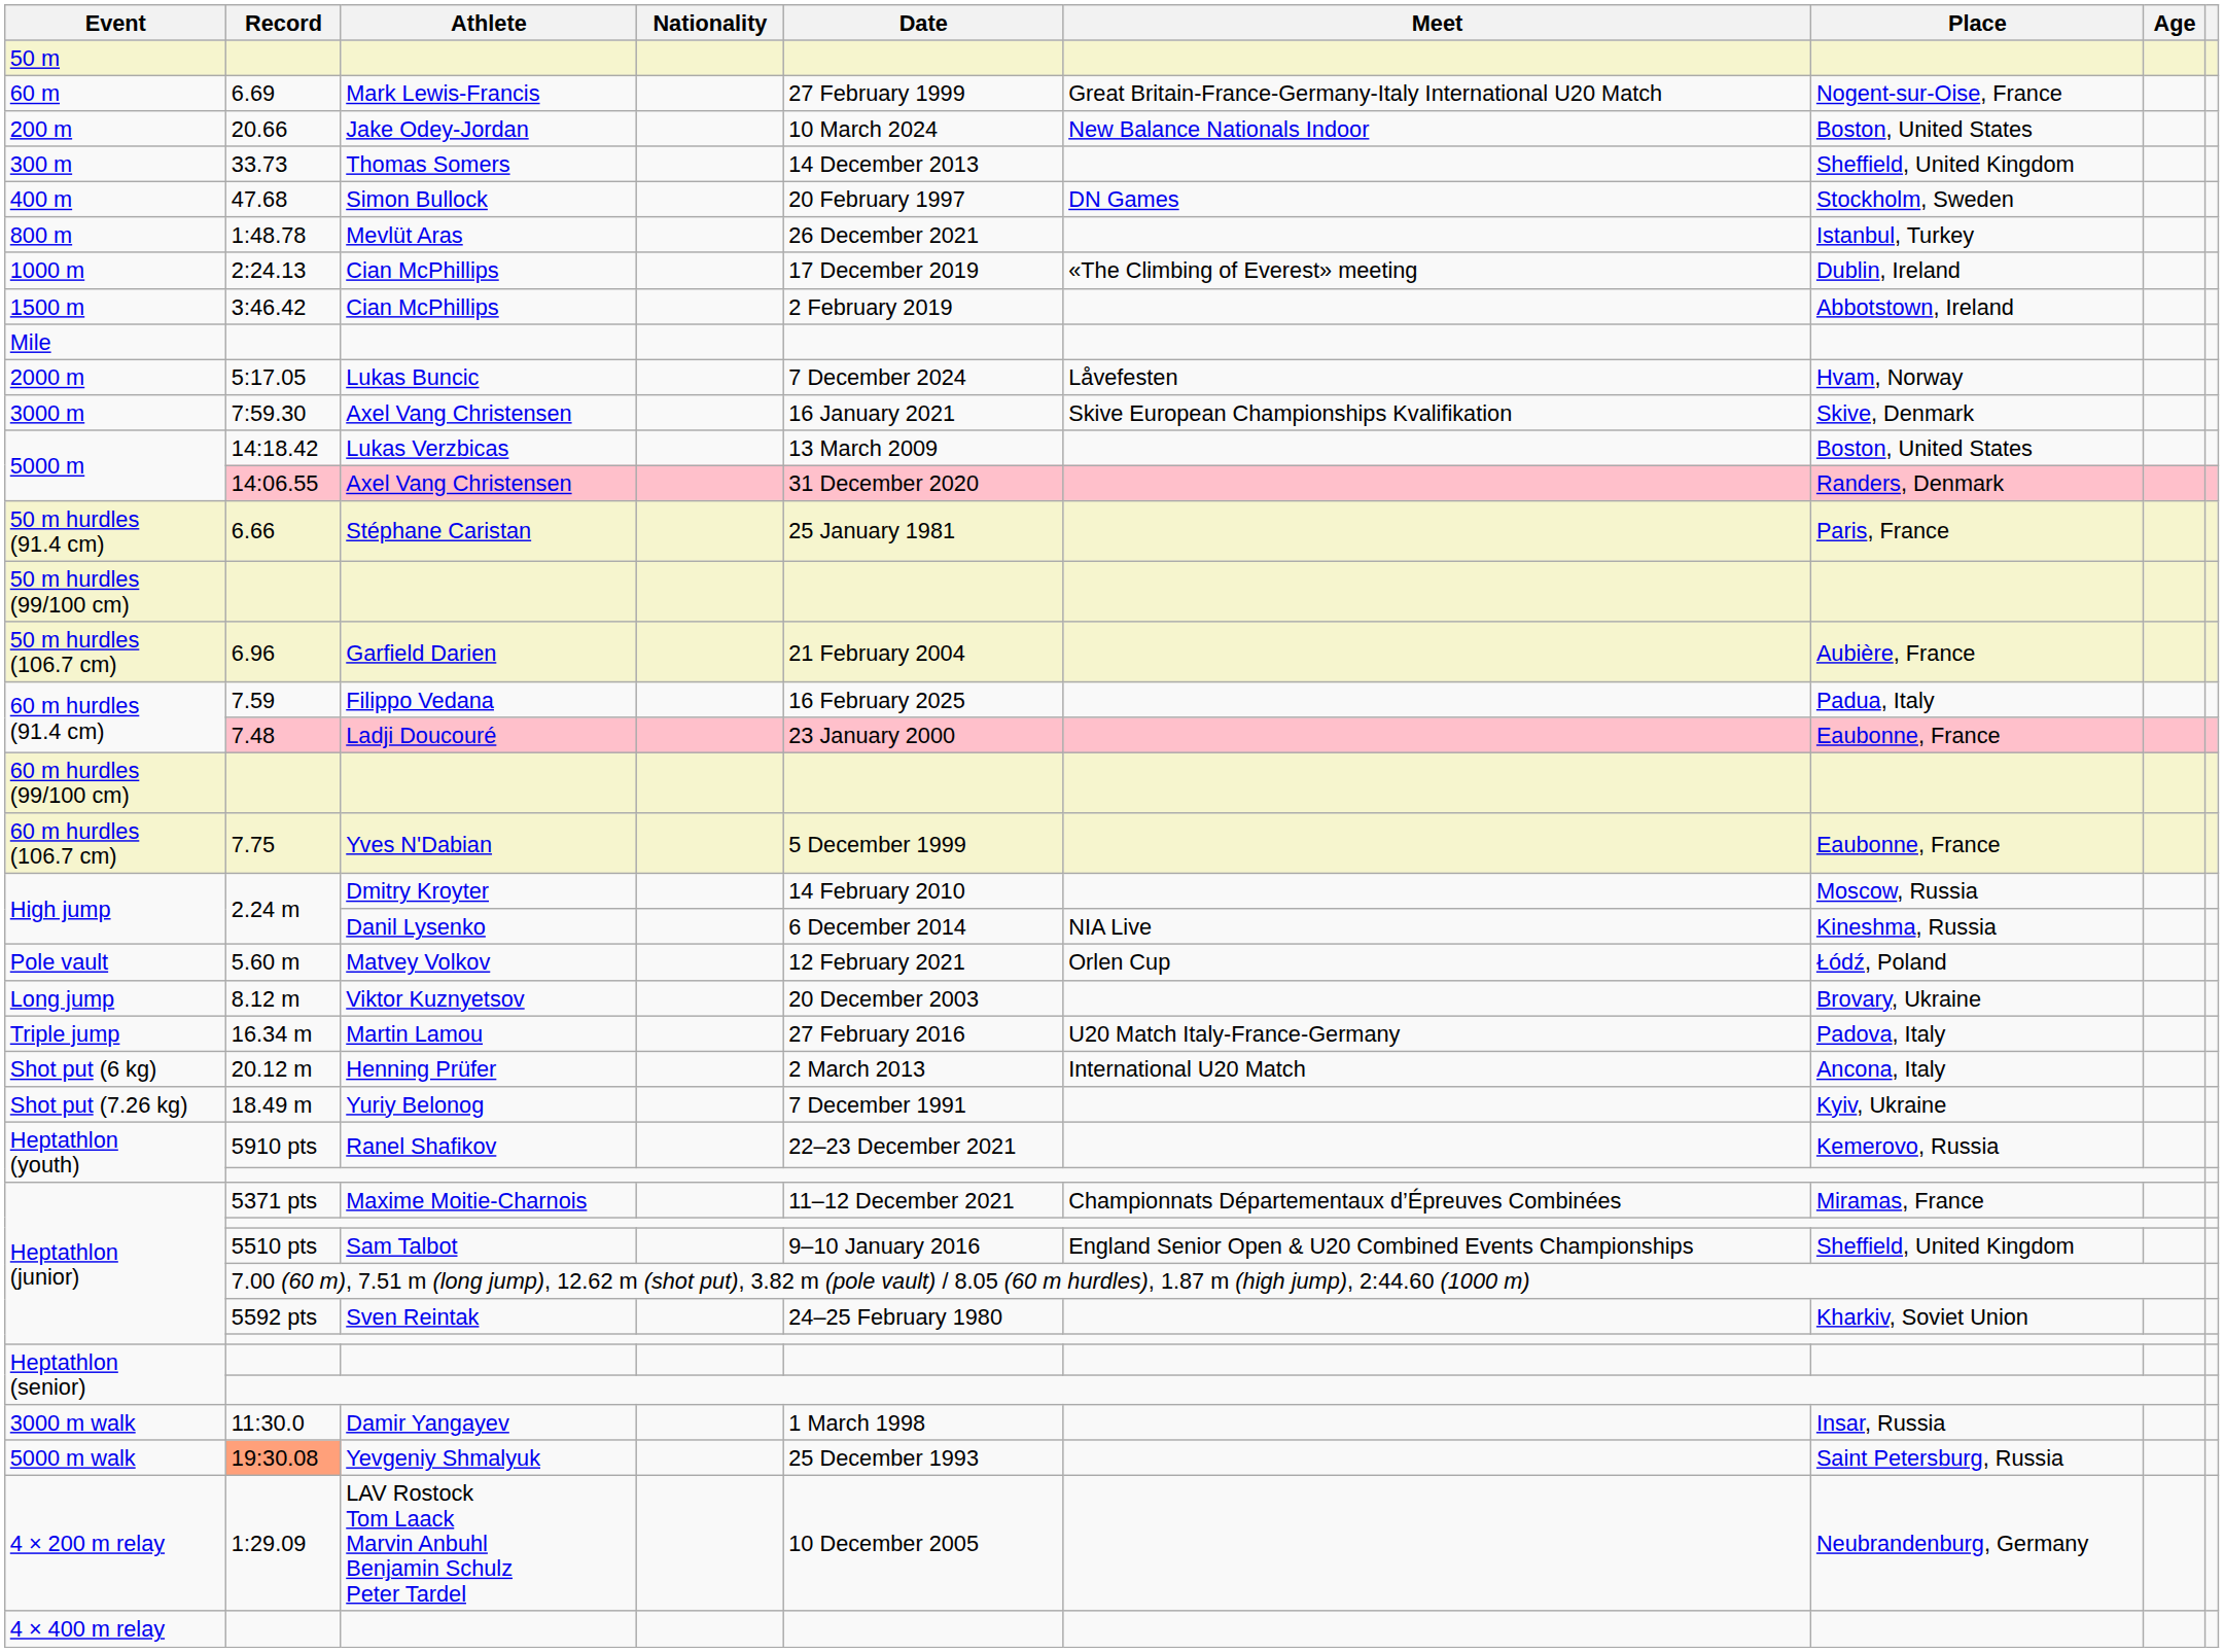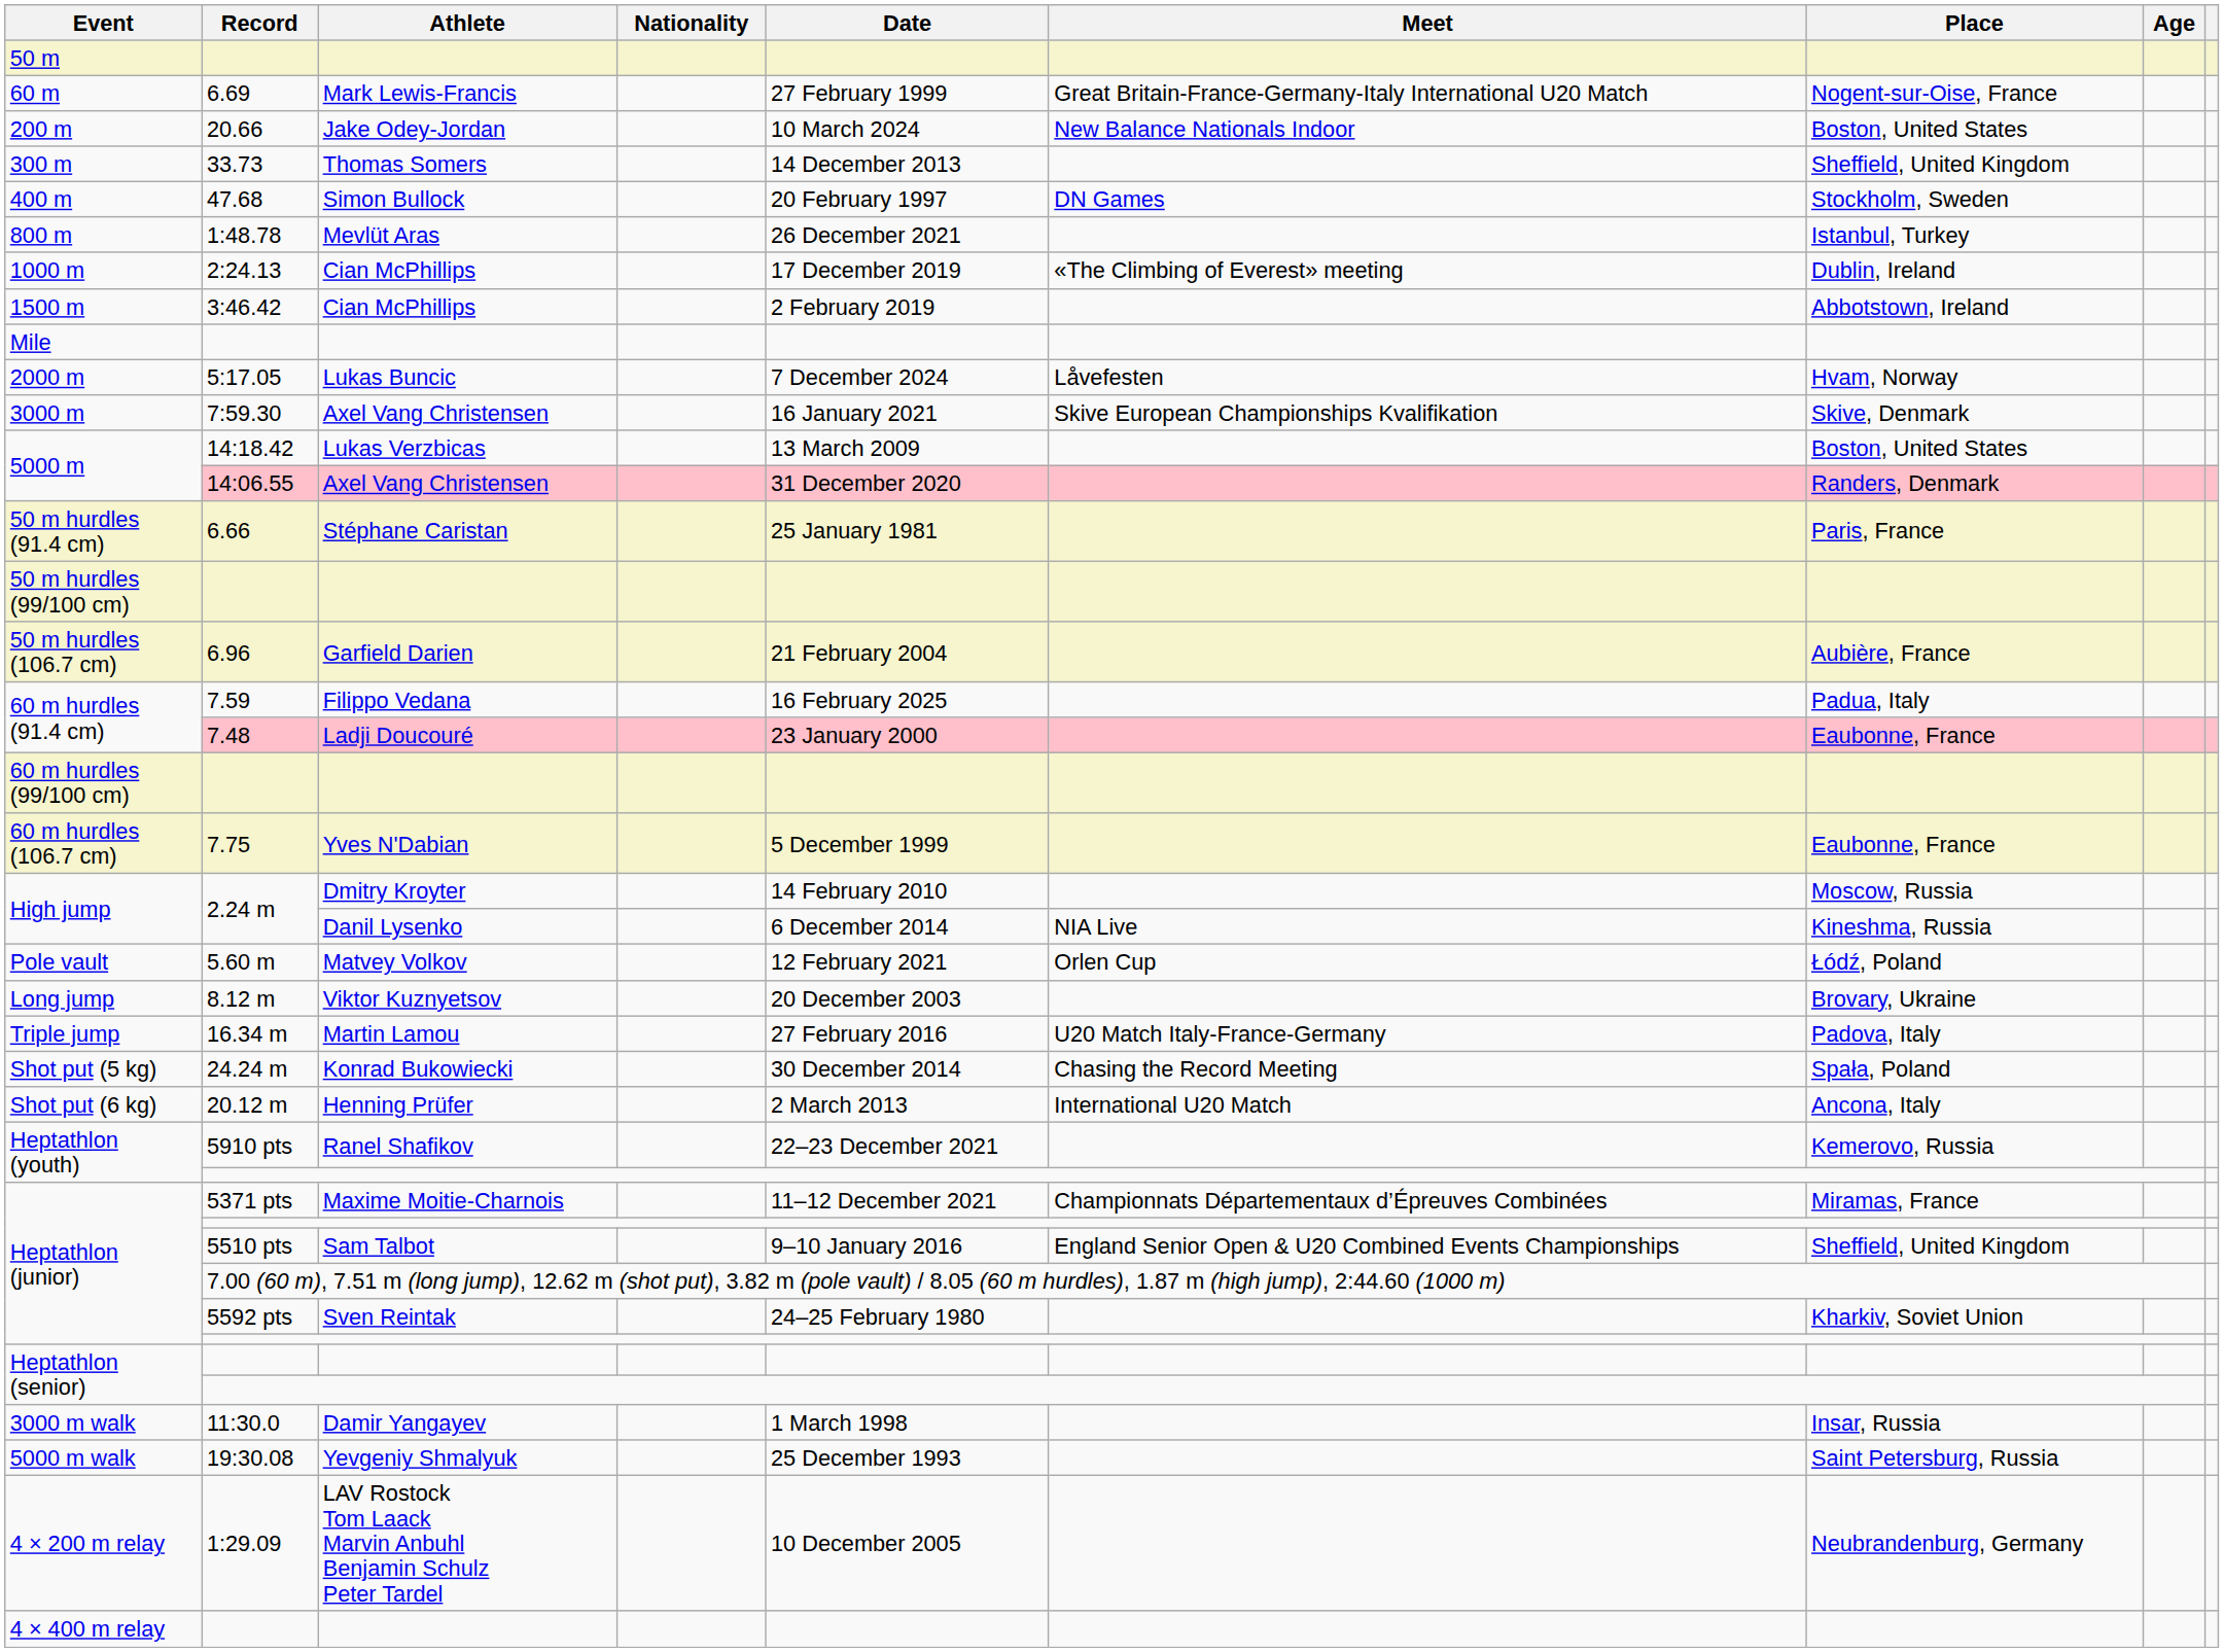 <table class=wikitable style="width: 95%; font-size: 95%;">
 <tr>
 <th>Event</th>
 <th>Record</th>
 <th>Athlete</th>
 <th>Nationality</th>
 <th>Date</th>
 <th>Meet</th>
 <th>Place</th>
 <th>Age</th>
 <th></th>
 </tr>
 <tr style="background:#f6F5CE;">
 <td><a href='#'>50 m</a></td>
 <td></td>
 <td></td>
 <td></td>
 <td></td>
 <td></td>
 <td></td>
 <td></td>
 <td></td>
 </tr>
 <tr>
 <td><a href='#'>60 m</a></td>
 <td>6.69</td>
 <td><a href='#'>Mark Lewis-Francis</a></td>
 <td></td>
 <td>27 February 1999</td>
 <td>Great Britain-France-Germany-Italy International U20 Match</td>
 <td><a href='#'>Nogent-sur-Oise</a>, France</td>
 <td></td>
 <td></td>
 </tr>
 <tr>
 <td><a href='#'>200 m</a></td>
 <td>20.66</td>
 <td><a href='#'>Jake Odey-Jordan</a></td>
 <td></td>
 <td>10 March 2024</td>
 <td><a href='#'>New Balance Nationals Indoor</a></td>
 <td><a href='#'>Boston</a>, United States</td>
 <td></td>
 <td></td>
 </tr>
 <tr>
 <td><a href='#'>300 m</a></td>
 <td>33.73</td>
 <td><a href='#'>Thomas Somers</a></td>
 <td></td>
 <td>14 December 2013</td>
 <td></td>
 <td><a href='#'>Sheffield</a>, United Kingdom</td>
 <td></td>
 <td></td>
 </tr>
 <tr>
 <td><a href='#'>400 m</a></td>
 <td>47.68</td>
 <td><a href='#'>Simon Bullock</a></td>
 <td></td>
 <td>20 February 1997</td>
 <td><a href='#'>DN Games</a></td>
 <td><a href='#'>Stockholm</a>, Sweden</td>
 <td></td>
 <td></td>
 </tr>
 <tr>
 <td><a href='#'>800 m</a></td>
 <td>1:48.78</td>
 <td><a href='#'>Mevlüt Aras</a></td>
 <td></td>
 <td>26 December 2021</td>
 <td></td>
 <td><a href='#'>Istanbul</a>, Turkey</td>
 <td></td>
 <td></td>
 </tr>
 <tr>
 <td><a href='#'>1000 m</a></td>
 <td>2:24.13</td>
 <td><a href='#'>Cian McPhillips</a></td>
 <td></td>
 <td>17 December 2019</td>
 <td>«The Climbing of Everest» meeting</td>
 <td><a href='#'>Dublin</a>, Ireland</td>
 <td></td>
 <td></td>
 </tr>
 <tr>
 <td><a href='#'>1500 m</a></td>
 <td>3:46.42</td>
 <td><a href='#'>Cian McPhillips</a></td>
 <td></td>
 <td>2 February 2019</td>
 <td></td>
 <td><a href='#'>Abbotstown</a>, Ireland</td>
 <td></td>
 <td></td>
 </tr>
 <tr>
 <td><a href='#'>Mile</a></td>
 <td></td>
 <td></td>
 <td></td>
 <td></td>
 <td></td>
 <td></td>
 <td></td>
 <td></td>
 </tr>
 <tr>
 <td><a href='#'>2000 m</a></td>
 <td>5:17.05</td>
 <td><a href='#'>Lukas Buncic</a></td>
 <td></td>
 <td>7 December 2024</td>
 <td>Låvefesten</td>
 <td><a href='#'>Hvam</a>, Norway</td>
 <td></td>
 <td></td>
 </tr>
 <tr>
 <td><a href='#'>3000 m</a></td>
 <td>7:59.30</td>
 <td><a href='#'>Axel Vang Christensen</a></td>
 <td></td>
 <td>16 January 2021</td>
 <td>Skive European Championships Kvalifikation</td>
 <td><a href='#'>Skive</a>, Denmark</td>
 <td></td>
 <td></td>
 </tr>
 <tr>
 <td rowspan=2><a href='#'>5000 m</a></td>
 <td>14:18.42</td>
 <td><a href='#'>Lukas Verzbicas</a></td>
 <td></td>
 <td>13 March 2009</td>
 <td></td>
 <td><a href='#'>Boston</a>, United States</td>
 <td></td>
 <td></td>
 </tr>
 <tr style="background:pink">
 <td>14:06.55</td>
 <td><a href='#'>Axel Vang Christensen</a></td>
 <td></td>
 <td>31 December 2020</td>
 <td></td>
 <td><a href='#'>Randers</a>, Denmark</td>
 <td></td>
 <td></td>
 </tr>
 <tr style="background:#f6F5CE;">
 <td><a href='#'>50 m hurdles</a><br>(91.4 cm)</td>
 <td>6.66</td>
 <td><a href='#'>Stéphane Caristan</a></td>
 <td></td>
 <td>25 January 1981</td>
 <td></td>
 <td><a href='#'>Paris</a>, France</td>
 <td></td>
 <td></td>
 </tr>
 <tr style="background:#f6F5CE;">
 <td><a href='#'>50 m hurdles</a><br>(99/100 cm)</td>
 <td></td>
 <td></td>
 <td></td>
 <td></td>
 <td></td>
 <td></td>
 <td></td>
 <td></td>
 </tr>
 <tr style="background:#f6F5CE;">
 <td><a href='#'>50 m hurdles</a><br>(106.7 cm)</td>
 <td>6.96</td>
 <td><a href='#'>Garfield Darien</a></td>
 <td></td>
 <td>21 February 2004</td>
 <td></td>
 <td><a href='#'>Aubière</a>, France</td>
 <td></td>
 <td></td>
 </tr>
 <tr>
 <td rowspan=2><a href='#'>60 m hurdles</a><br>(91.4 cm)</td>
 <td>7.59</td>
 <td><a href='#'>Filippo Vedana</a></td>
 <td></td>
 <td>16 February 2025</td>
 <td></td>
 <td><a href='#'>Padua</a>, Italy</td>
 <td></td>
 <td></td>
 </tr>
 <tr style="background:pink">
 <td>7.48</td>
 <td><a href='#'>Ladji Doucouré</a></td>
 <td></td>
 <td>23 January 2000</td>
 <td></td>
 <td><a href='#'>Eaubonne</a>, France</td>
 <td></td>
 <td></td>
 </tr>
 <tr style="background:#f6F5CE;">
 <td><a href='#'>60 m hurdles</a><br>(99/100 cm)</td>
 <td></td>
 <td></td>
 <td></td>
 <td></td>
 <td></td>
 <td></td>
 <td></td>
 <td></td>
 </tr>
 <tr style="background:#f6F5CE;">
 <td><a href='#'>60 m hurdles</a><br>(106.7 cm)</td>
 <td>7.75</td>
 <td><a href='#'>Yves N'Dabian</a></td>
 <td></td>
 <td>5 December 1999</td>
 <td></td>
 <td><a href='#'>Eaubonne</a>, France</td>
 <td></td>
 <td></td>
 </tr>
 <tr>
 <td rowspan=2><a href='#'>High jump</a></td>
 <td rowspan=2>2.24 m</td>
 <td><a href='#'>Dmitry Kroyter</a></td>
 <td></td>
 <td>14 February 2010</td>
 <td></td>
 <td><a href='#'>Moscow</a>, Russia</td>
 <td></td>
 <td></td>
 </tr>
 <tr>
 <td><a href='#'>Danil Lysenko</a></td>
 <td></td>
 <td>6 December 2014</td>
 <td>NIA Live</td>
 <td><a href='#'>Kineshma</a>, Russia</td>
 <td></td>
 <td></td>
 </tr>
 <tr>
 <td><a href='#'>Pole vault</a></td>
 <td>5.60 m</td>
 <td><a href='#'>Matvey Volkov</a></td>
 <td></td>
 <td>12 February 2021</td>
 <td>Orlen Cup</td>
 <td><a href='#'>Łódź</a>, Poland</td>
 <td></td>
 <td></td>
 </tr>
 <tr>
 <td><a href='#'>Long jump</a></td>
 <td>8.12 m</td>
 <td><a href='#'>Viktor Kuznyetsov</a></td>
 <td></td>
 <td>20 December 2003</td>
 <td></td>
 <td><a href='#'>Brovary</a>, Ukraine</td>
 <td></td>
 <td></td>
 </tr>
 <tr>
 <td><a href='#'>Triple jump</a></td>
 <td>16.34 m</td>
 <td><a href='#'>Martin Lamou</a></td>
 <td></td>
 <td>27 February 2016</td>
 <td>U20 Match Italy-France-Germany</td>
 <td><a href='#'>Padova</a>, Italy</td>
 <td></td>
 <td></td>
 </tr>
 <tr>
+<td><a href='#'>Shot put</a> (5 kg)</td>
+<td>24.24 m</td>
+<td><a href='#'>Konrad Bukowiecki</a></td>
+<td></td>
+<td>30 December 2014</td>
+<td>Chasing the Record Meeting</td>
+<td><a href='#'>Spała</a>, Poland</td>
+<td></td>
+<td></td>
+</tr>
+<tr>
 <td><a href='#'>Shot put</a> (6 kg)</td>
 <td>20.12 m</td>
 <td><a href='#'>Henning Prüfer</a></td>
 <td></td>
 <td>2 March 2013</td>
 <td>International U20 Match</td>
 <td><a href='#'>Ancona</a>, Italy</td>
-<td></td>
-<td></td>
-</tr>
-<tr>
-<td><a href='#'>Shot put</a> (7.26 kg)</td>
-<td>18.49 m</td>
-<td><a href='#'>Yuriy Belonog</a></td>
-<td></td>
-<td>7 December 1991</td>
-<td></td>
-<td><a href='#'>Kyiv</a>, Ukraine</td>
 <td></td>
 <td></td>
 </tr>
 <tr>
 <td rowspan=2><a href='#'>Heptathlon</a><br>(youth)</td>
 <td>5910 pts </td>
 <td><a href='#'>Ranel Shafikov</a></td>
 <td></td>
 <td>22–23 December 2021</td>
 <td></td>
 <td><a href='#'>Kemerovo</a>, Russia</td>
 <td></td>
 <td></td>
 </tr>
 <tr>
 <td colspan=7></td>
 <td></td>
 </tr>
 <tr>
 <td rowspan=6><a href='#'>Heptathlon</a><br>(junior)</td>
 <td>5371 pts</td>
 <td><a href='#'>Maxime Moitie-Charnois</a></td>
 <td></td>
 <td>11–12 December 2021</td>
 <td>Championnats Départementaux d’Épreuves Combinées</td>
 <td><a href='#'>Miramas</a>, France</td>
 <td></td>
 <td></td>
 </tr>
 <tr>
 <td colspan="7"></td>
 <td></td>
 </tr>
 <tr>
 <td>5510 pts </td>
 <td><a href='#'>Sam Talbot</a></td>
 <td></td>
 <td>9–10 January 2016</td>
 <td>England Senior Open & U20 Combined Events Championships</td>
 <td><a href='#'>Sheffield</a>, United Kingdom</td>
 <td></td>
 <td></td>
 </tr>
 <tr>
 <td colspan="7">7.00 <em>(60 m)</em>, 7.51 m <em>(long jump)</em>, 12.62 m <em>(shot put)</em>, 3.82 m <em>(pole vault)</em> / 8.05 <em>(60 m hurdles)</em>, 1.87 m <em>(high jump)</em>, 2:44.60 <em>(1000 m)</em></td>
 <td></td>
 </tr>
 <tr>
 <td>5592 pts </td>
 <td><a href='#'>Sven Reintak</a></td>
 <td></td>
 <td>24–25 February 1980</td>
 <td></td>
 <td><a href='#'>Kharkiv</a>, Soviet Union</td>
 <td></td>
 <td></td>
 </tr>
 <tr>
 <td colspan=7></td>
 <td></td>
 </tr>
 <tr>
 <td rowspan=2><a href='#'>Heptathlon</a><br>(senior)</td>
 <td></td>
 <td></td>
 <td></td>
 <td></td>
 <td></td>
 <td></td>
 <td></td>
 <td></td>
 </tr>
 <tr>
 <td colspan=7></td>
 <td></td>
 </tr>
 <tr>
 <td><a href='#'>3000 m walk</a></td>
 <td>11:30.0 </td>
 <td><a href='#'>Damir Yangayev</a></td>
 <td></td>
 <td>1 March 1998</td>
 <td></td>
 <td><a href='#'>Insar</a>, Russia</td>
 <td></td>
 <td></td>
 </tr>
 <tr>
 <td><a href='#'>5000 m walk</a></td>
-<td style="background: lightsalmon;">19:30.08</td>
+<td>19:30.08</td>
 <td><a href='#'>Yevgeniy Shmalyuk</a></td>
 <td></td>
 <td>25 December 1993</td>
 <td></td>
 <td><a href='#'>Saint Petersburg</a>, Russia</td>
 <td></td>
 <td></td>
 </tr>
 <tr>
 <td><a href='#'>4 × 200 m relay</a></td>
 <td>1:29.09</td>
 <td>LAV Rostock<br><a href='#'>Tom Laack</a><br><a href='#'>Marvin Anbuhl</a><br><a href='#'>Benjamin Schulz</a><br><a href='#'>Peter Tardel</a></td>
 <td></td>
 <td>10 December 2005</td>
 <td></td>
 <td><a href='#'>Neubrandenburg</a>, Germany</td>
 <td></td>
 <td></td>
 </tr>
 <tr>
 <td><a href='#'>4 × 400 m relay</a></td>
 <td></td>
 <td></td>
 <td></td>
 <td></td>
 <td></td>
 <td></td>
 <td></td>
 <td></td>
 </tr>
 </table>
